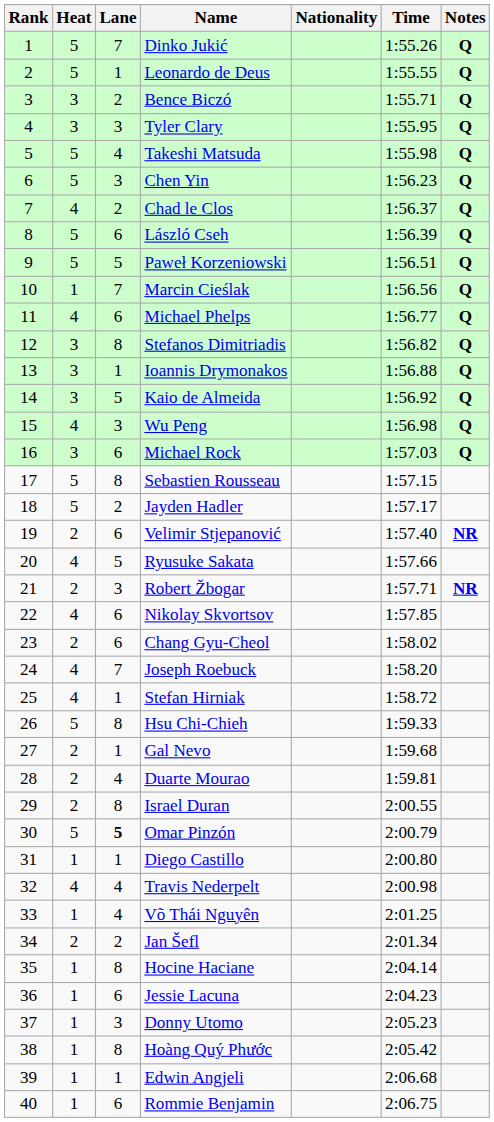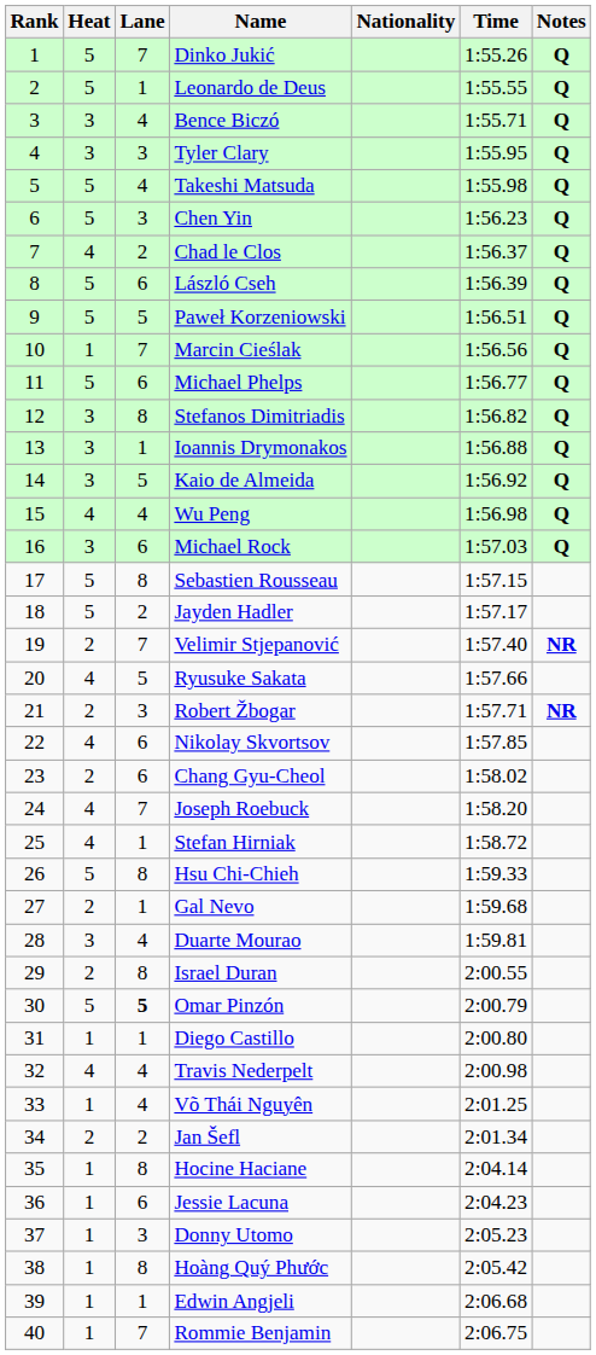 <table class="wikitable sortable" style="text-align:center">
 <tr>
 <th>Rank</th>
 <th>Heat</th>
 <th>Lane</th>
 <th>Name</th>
 <th>Nationality</th>
 <th>Time</th>
 <th>Notes</th>
 </tr>
 <tr bgcolor=ccffcc>
 <td>1</td>
 <td>5</td>
 <td>7</td>
 <td align=left><a href='#'>Dinko Jukić</a></td>
 <td align=left></td>
 <td>1:55.26</td>
 <td><strong>Q</strong></td>
 </tr>
 <tr bgcolor=ccffcc>
 <td>2</td>
 <td>5</td>
 <td>1</td>
 <td align=left><a href='#'>Leonardo de Deus</a></td>
 <td align=left></td>
 <td>1:55.55</td>
 <td><strong>Q</strong></td>
 </tr>
 <tr bgcolor=ccffcc>
 <td>3</td>
 <td>3</td>
-<td>2</td>
+<td>4</td>
 <td align=left><a href='#'>Bence Biczó</a></td>
 <td align=left></td>
 <td>1:55.71</td>
 <td><strong>Q</strong></td>
 </tr>
 <tr bgcolor=ccffcc>
 <td>4</td>
 <td>3</td>
 <td>3</td>
 <td align=left><a href='#'>Tyler Clary</a></td>
 <td align=left></td>
 <td>1:55.95</td>
 <td><strong>Q</strong></td>
 </tr>
 <tr bgcolor=ccffcc>
 <td>5</td>
 <td>5</td>
 <td>4</td>
 <td align=left><a href='#'>Takeshi Matsuda</a></td>
 <td align=left></td>
 <td>1:55.98</td>
 <td><strong>Q</strong></td>
 </tr>
 <tr bgcolor=ccffcc>
 <td>6</td>
 <td>5</td>
 <td>3</td>
 <td align=left><a href='#'>Chen Yin</a></td>
 <td align=left></td>
 <td>1:56.23</td>
 <td><strong>Q</strong></td>
 </tr>
 <tr bgcolor=ccffcc>
 <td>7</td>
 <td>4</td>
 <td>2</td>
 <td align=left><a href='#'>Chad le Clos</a></td>
 <td align=left></td>
 <td>1:56.37</td>
 <td><strong>Q</strong></td>
 </tr>
 <tr bgcolor=ccffcc>
 <td>8</td>
 <td>5</td>
 <td>6</td>
 <td align=left><a href='#'>László Cseh</a></td>
 <td align=left></td>
 <td>1:56.39</td>
 <td><strong>Q</strong></td>
 </tr>
 <tr bgcolor=ccffcc>
 <td>9</td>
 <td>5</td>
 <td>5</td>
 <td align=left><a href='#'>Paweł Korzeniowski</a></td>
 <td align=left></td>
 <td>1:56.51</td>
 <td><strong>Q</strong></td>
 </tr>
 <tr bgcolor=ccffcc>
 <td>10</td>
 <td>1</td>
 <td>7</td>
 <td align=left><a href='#'>Marcin Cieślak</a></td>
 <td align=left></td>
 <td>1:56.56</td>
 <td><strong>Q</strong></td>
 </tr>
 <tr bgcolor=ccffcc>
 <td>11</td>
-<td>4</td>
+<td>5</td>
 <td>6</td>
 <td align=left><a href='#'>Michael Phelps</a></td>
 <td align=left></td>
 <td>1:56.77</td>
 <td><strong>Q</strong></td>
 </tr>
 <tr bgcolor=ccffcc>
 <td>12</td>
 <td>3</td>
 <td>8</td>
 <td align=left><a href='#'>Stefanos Dimitriadis</a></td>
 <td align=left></td>
 <td>1:56.82</td>
 <td><strong>Q</strong></td>
 </tr>
 <tr bgcolor=ccffcc>
 <td>13</td>
 <td>3</td>
 <td>1</td>
 <td align=left><a href='#'>Ioannis Drymonakos</a></td>
 <td align=left></td>
 <td>1:56.88</td>
 <td><strong>Q</strong></td>
 </tr>
 <tr bgcolor=ccffcc>
 <td>14</td>
 <td>3</td>
 <td>5</td>
 <td align=left><a href='#'>Kaio de Almeida</a></td>
 <td align=left></td>
 <td>1:56.92</td>
 <td><strong>Q</strong></td>
 </tr>
 <tr bgcolor=ccffcc>
 <td>15</td>
 <td>4</td>
-<td>3</td>
+<td>4</td>
 <td align=left><a href='#'>Wu Peng</a></td>
 <td align=left></td>
 <td>1:56.98</td>
 <td><strong>Q</strong></td>
 </tr>
 <tr bgcolor=ccffcc>
 <td>16</td>
 <td>3</td>
 <td>6</td>
 <td align=left><a href='#'>Michael Rock</a></td>
 <td align=left></td>
 <td>1:57.03</td>
 <td><strong>Q</strong></td>
 </tr>
 <tr>
 <td>17</td>
 <td>5</td>
 <td>8</td>
 <td align=left><a href='#'>Sebastien Rousseau</a></td>
 <td align=left></td>
 <td>1:57.15</td>
 <td></td>
 </tr>
 <tr>
 <td>18</td>
 <td>5</td>
 <td>2</td>
 <td align=left><a href='#'>Jayden Hadler</a></td>
 <td align=left></td>
 <td>1:57.17</td>
 <td></td>
 </tr>
 <tr>
 <td>19</td>
 <td>2</td>
-<td>6</td>
+<td>7</td>
 <td align=left><a href='#'>Velimir Stjepanović</a></td>
 <td align=left></td>
 <td>1:57.40</td>
 <td><strong><a href='#'>NR</a></strong></td>
 </tr>
 <tr>
 <td>20</td>
 <td>4</td>
 <td>5</td>
 <td align=left><a href='#'>Ryusuke Sakata</a></td>
 <td align=left></td>
 <td>1:57.66</td>
 <td></td>
 </tr>
 <tr>
 <td>21</td>
 <td>2</td>
 <td>3</td>
 <td align=left><a href='#'>Robert Žbogar</a></td>
 <td align=left></td>
 <td>1:57.71</td>
 <td><strong><a href='#'>NR</a></strong></td>
 </tr>
 <tr>
 <td>22</td>
 <td>4</td>
 <td>6</td>
 <td align=left><a href='#'>Nikolay Skvortsov</a></td>
 <td align=left></td>
 <td>1:57.85</td>
 <td></td>
 </tr>
 <tr>
 <td>23</td>
 <td>2</td>
 <td>6</td>
 <td align=left><a href='#'>Chang Gyu-Cheol</a></td>
 <td align=left></td>
 <td>1:58.02</td>
 <td></td>
 </tr>
 <tr>
 <td>24</td>
 <td>4</td>
 <td>7</td>
 <td align=left><a href='#'>Joseph Roebuck</a></td>
 <td align=left></td>
 <td>1:58.20</td>
 <td></td>
 </tr>
 <tr>
 <td>25</td>
 <td>4</td>
 <td>1</td>
 <td align=left><a href='#'>Stefan Hirniak</a></td>
 <td align=left></td>
 <td>1:58.72</td>
 <td></td>
 </tr>
 <tr>
 <td>26</td>
 <td>5</td>
 <td>8</td>
 <td align=left><a href='#'>Hsu Chi-Chieh</a></td>
 <td align=left></td>
 <td>1:59.33</td>
 <td></td>
 </tr>
 <tr>
 <td>27</td>
 <td>2</td>
 <td>1</td>
 <td align=left><a href='#'>Gal Nevo</a></td>
 <td align=left></td>
 <td>1:59.68</td>
 <td></td>
 </tr>
 <tr>
 <td>28</td>
-<td>2</td>
+<td>3</td>
 <td>4</td>
 <td align=left><a href='#'>Duarte Mourao</a></td>
 <td align=left></td>
 <td>1:59.81</td>
 <td></td>
 </tr>
 <tr>
 <td>29</td>
 <td>2</td>
 <td>8</td>
 <td align=left><a href='#'>Israel Duran</a></td>
 <td align=left></td>
 <td>2:00.55</td>
 <td></td>
 </tr>
 <tr>
 <td>30</td>
 <td>5</td>
 <td><strong>5</strong></td>
 <td align=left><a href='#'>Omar Pinzón</a></td>
 <td align=left></td>
 <td>2:00.79</td>
 <td></td>
 </tr>
 <tr>
 <td>31</td>
 <td>1</td>
 <td>1</td>
 <td align=left><a href='#'>Diego Castillo</a></td>
 <td align=left></td>
 <td>2:00.80</td>
 <td></td>
 </tr>
 <tr>
 <td>32</td>
 <td>4</td>
 <td>4</td>
 <td align=left><a href='#'>Travis Nederpelt</a></td>
 <td align=left></td>
 <td>2:00.98</td>
 <td></td>
 </tr>
 <tr>
 <td>33</td>
 <td>1</td>
 <td>4</td>
 <td align=left><a href='#'>Võ Thái Nguyên</a></td>
 <td align=left></td>
 <td>2:01.25</td>
 <td></td>
 </tr>
 <tr>
 <td>34</td>
 <td>2</td>
 <td>2</td>
 <td align=left><a href='#'>Jan Šefl</a></td>
 <td align=left></td>
 <td>2:01.34</td>
 <td></td>
 </tr>
 <tr>
 <td>35</td>
 <td>1</td>
 <td>8</td>
 <td align=left><a href='#'>Hocine Haciane</a></td>
 <td align=left></td>
 <td>2:04.14</td>
 <td></td>
 </tr>
 <tr>
 <td>36</td>
 <td>1</td>
 <td>6</td>
 <td align=left><a href='#'>Jessie Lacuna</a></td>
 <td align=left></td>
 <td>2:04.23</td>
 <td></td>
 </tr>
 <tr>
 <td>37</td>
 <td>1</td>
 <td>3</td>
 <td align=left><a href='#'>Donny Utomo</a></td>
 <td align=left></td>
 <td>2:05.23</td>
 <td></td>
 </tr>
 <tr>
 <td>38</td>
 <td>1</td>
 <td>8</td>
 <td align=left><a href='#'>Hoàng Quý Phước</a></td>
 <td align=left></td>
 <td>2:05.42</td>
 <td></td>
 </tr>
 <tr>
 <td>39</td>
 <td>1</td>
 <td>1</td>
 <td align=left><a href='#'>Edwin Angjeli</a></td>
 <td align=left></td>
 <td>2:06.68</td>
 <td></td>
 </tr>
 <tr>
 <td>40</td>
 <td>1</td>
-<td>6</td>
+<td>7</td>
 <td align=left><a href='#'>Rommie Benjamin</a></td>
 <td align=left></td>
 <td>2:06.75</td>
 <td></td>
 </tr>
 </table>
